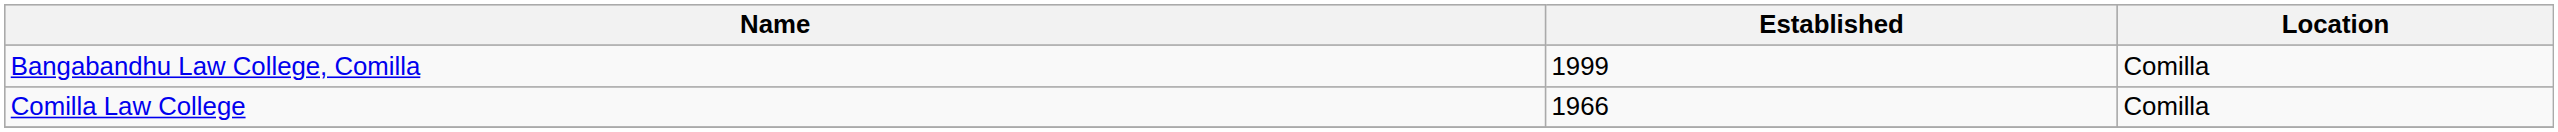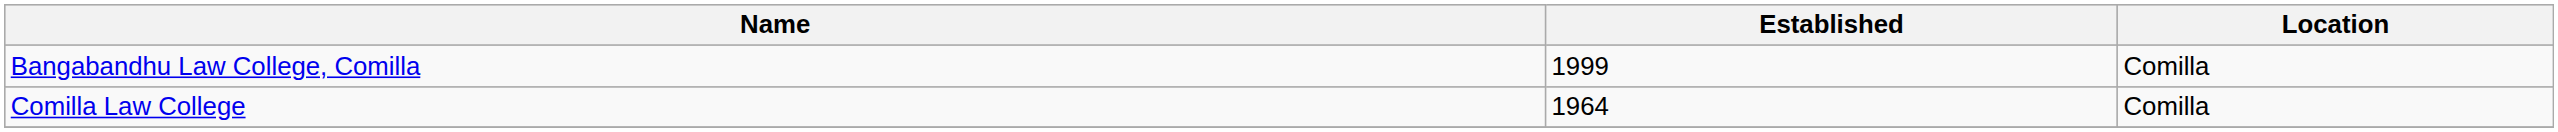 <table class="wikitable sortable" style="width:100%; ">
 <tr>
 <th>Name</th>
 <th>Established</th>
 <th>Location</th>
 </tr>
 <tr>
 <td><a href='#'>Bangabandhu Law College, Comilla</a></td>
 <td>1999</td>
 <td>Comilla</td>
 </tr>
 <tr>
 <td><a href='#'>Comilla Law College</a></td>
-<td>1966</td>
+<td>1964</td>
 <td>Comilla</td>
 </tr>
 <tr>
 </tr>
 </table>
